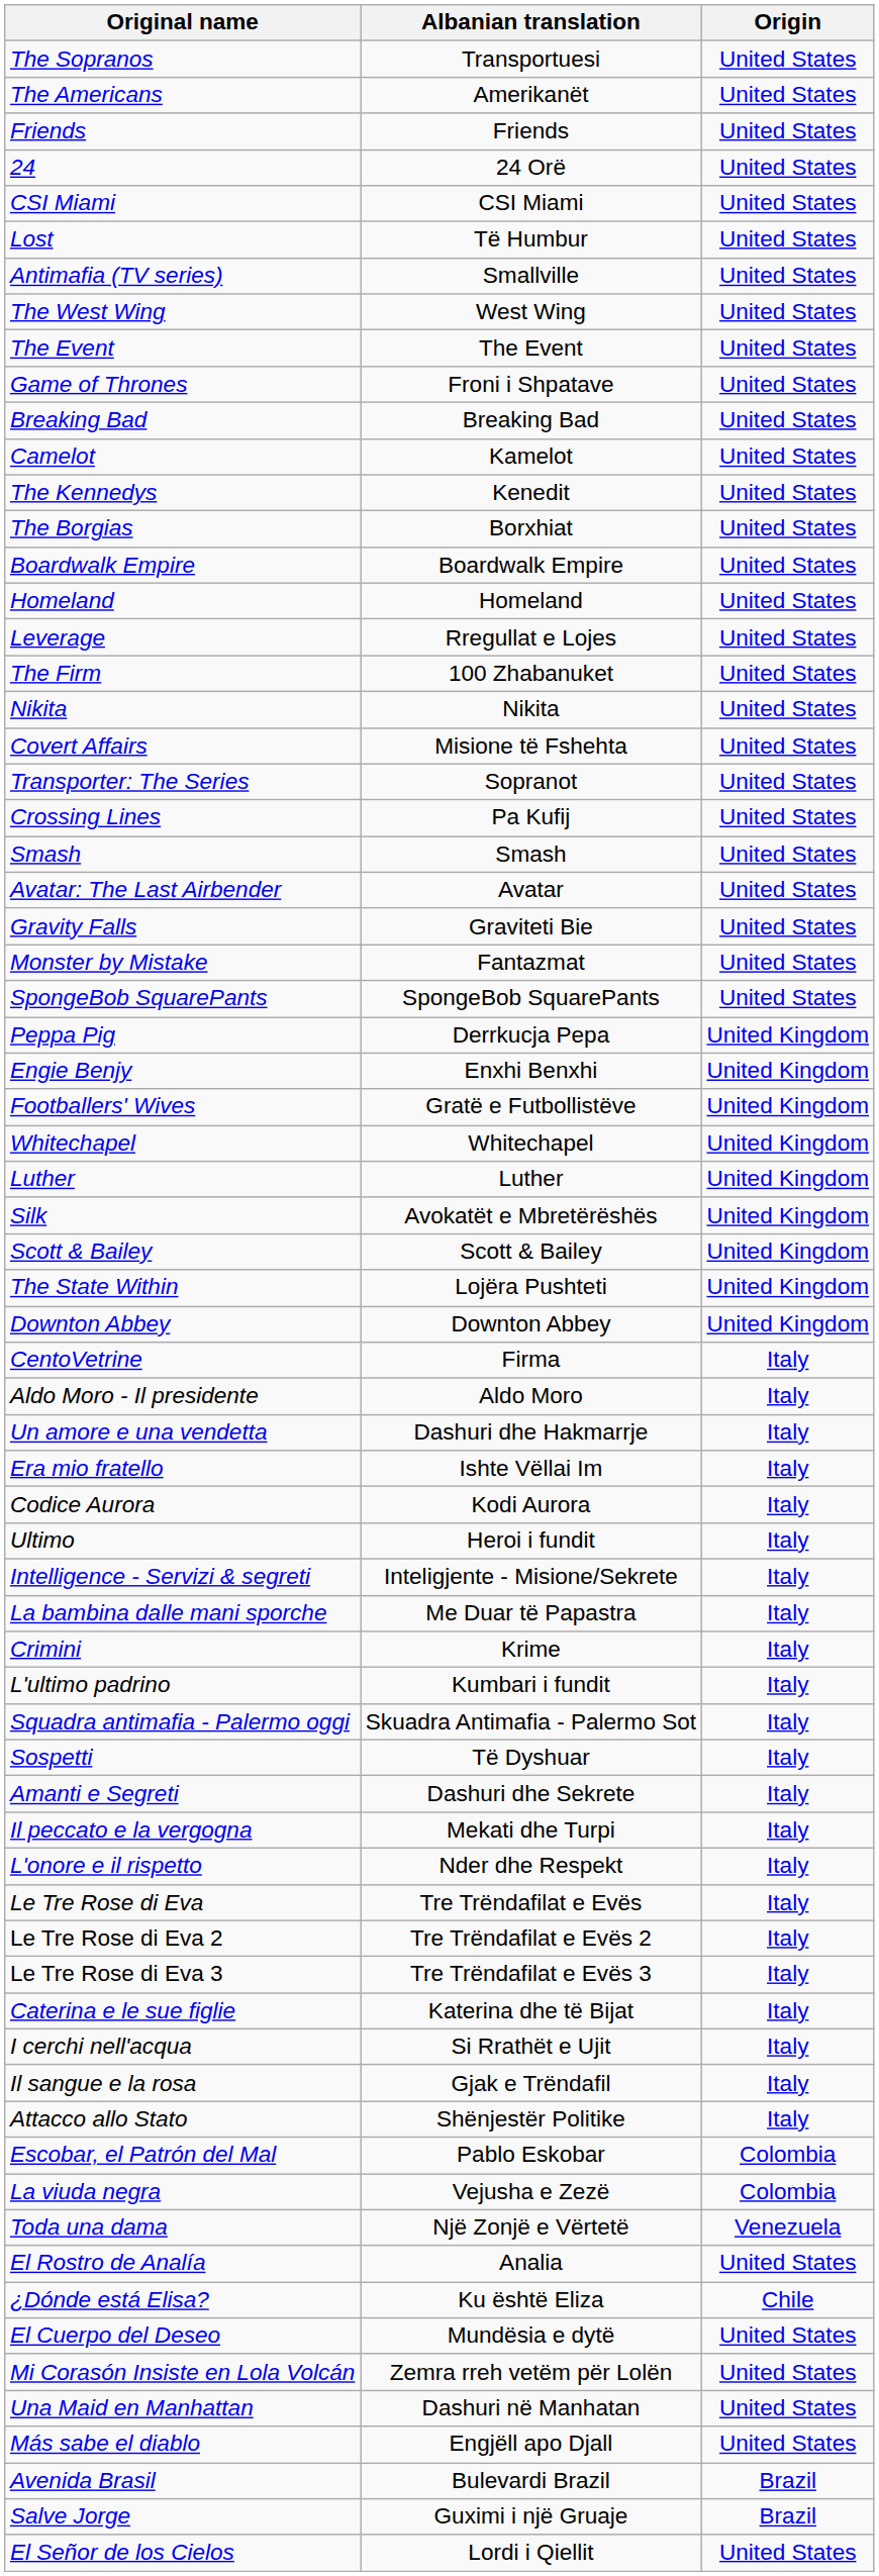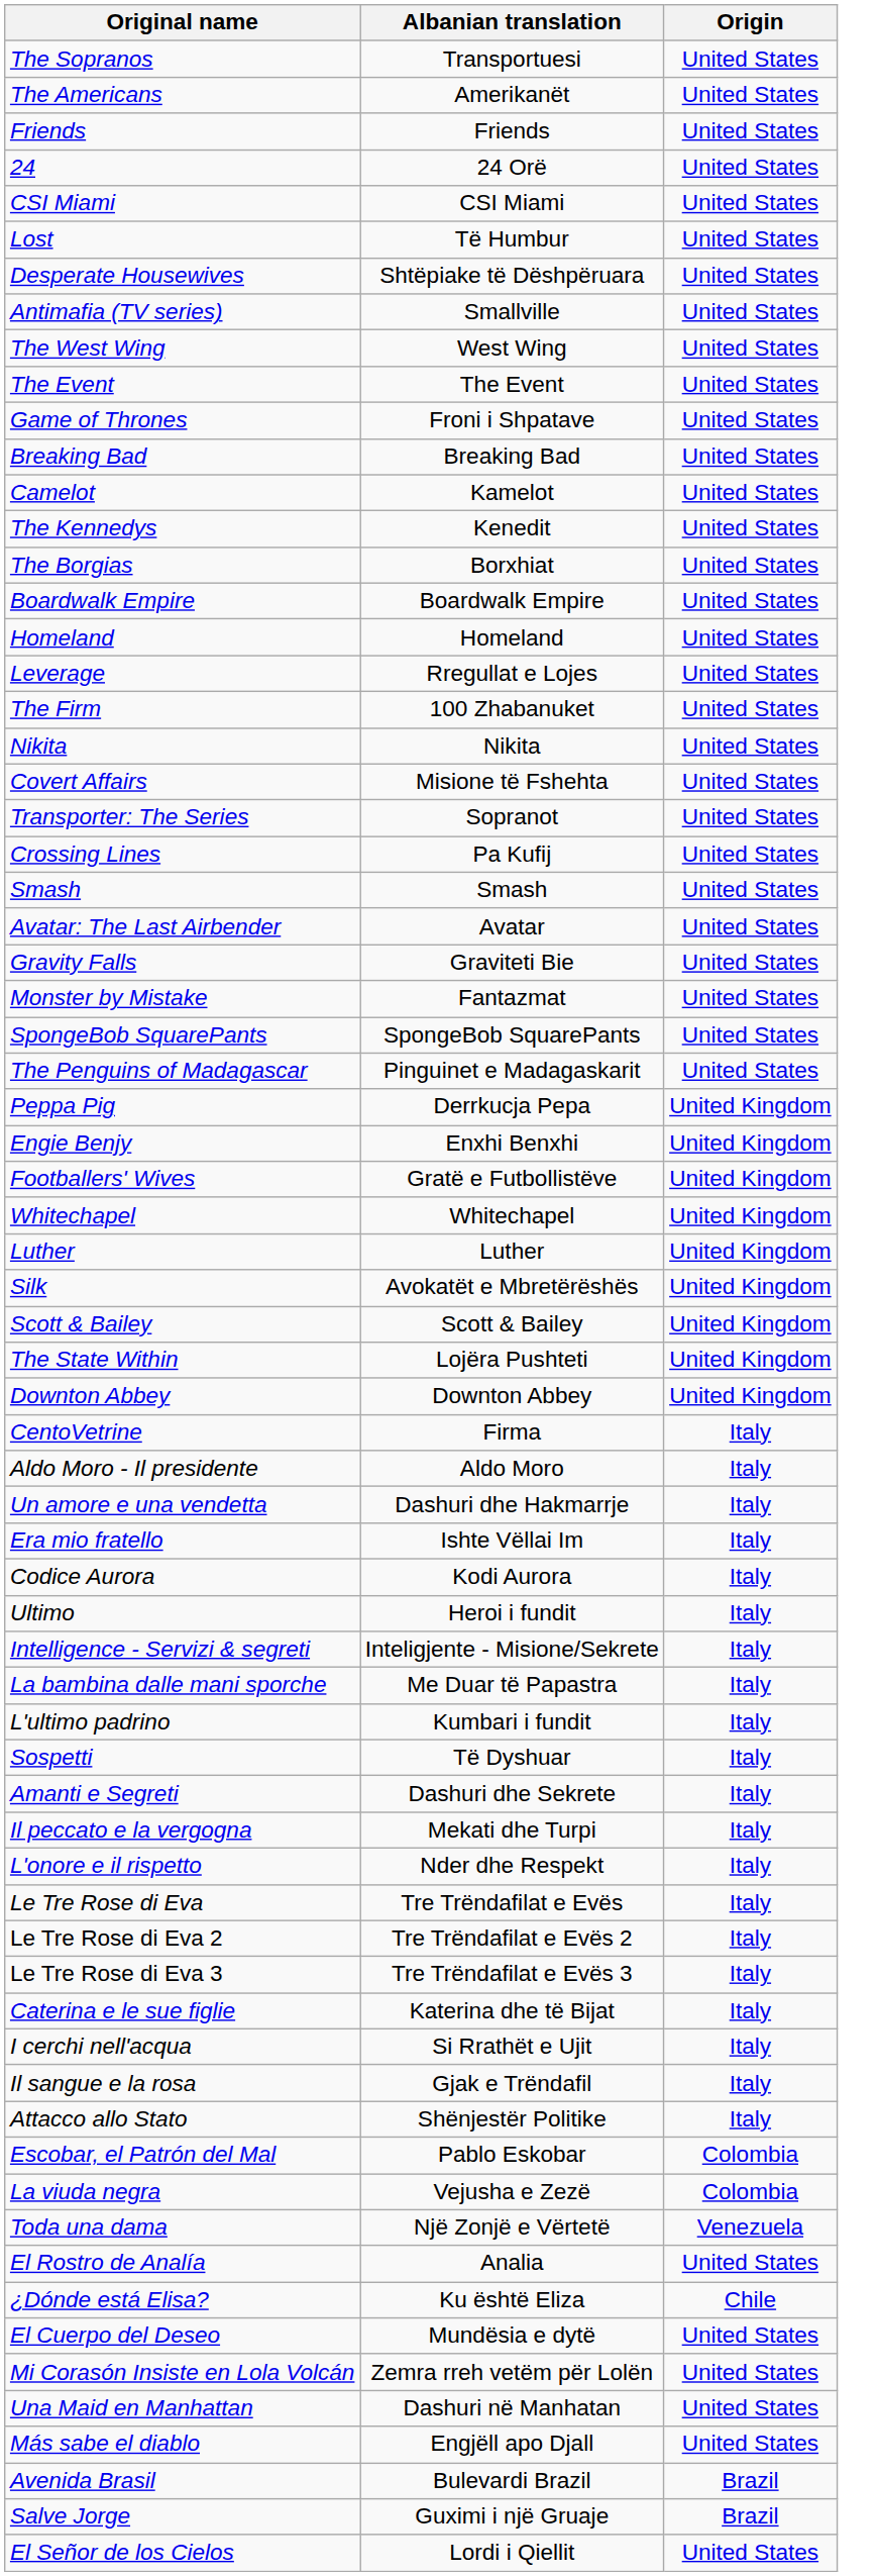 <table class="wikitable">
 <tr>
 <th>Original name</th>
 <th>Albanian translation</th>
 <th>Origin</th>
 </tr>
 <tr>
 <td><em><a href='#'>The Sopranos</a></em></td>
 <td align=center>Transportuesi</td>
 <td align=center><a href='#'>United States</a></td>
 </tr>
 <tr>
 <td><em><a href='#'>The Americans</a></em></td>
 <td align=center>Amerikanët</td>
 <td align=center><a href='#'>United States</a></td>
 </tr>
 <tr>
 <td><em><a href='#'>Friends</a></em></td>
 <td align=center>Friends</td>
 <td align=center><a href='#'>United States</a></td>
 </tr>
 <tr>
 <td><em><a href='#'>24</a></em></td>
 <td align=center>24 Orë</td>
 <td align=center><a href='#'>United States</a></td>
 </tr>
 <tr>
 <td><em><a href='#'>CSI Miami</a></em></td>
 <td align=center>CSI Miami</td>
 <td align=center><a href='#'>United States</a></td>
 </tr>
 <tr>
 <td><em><a href='#'>Lost</a></em></td>
 <td align=center>Të Humbur</td>
+<td align=center><a href='#'>United States</a></td>
+</tr>
+<tr>
+<td><em><a href='#'>Desperate Housewives</a></em></td>
+<td align=center>Shtëpiake të Dëshpëruara</td>
 <td align=center><a href='#'>United States</a></td>
 </tr>
 <tr>
 <td><em><a href='#'>Antimafia (TV series)</a></em></td>
 <td align=center>Smallville</td>
 <td align=center><a href='#'>United States</a></td>
 </tr>
 <tr>
 <td><em><a href='#'>The West Wing</a></em></td>
 <td align=center>West Wing</td>
 <td align=center><a href='#'>United States</a></td>
 </tr>
 <tr>
 <td><em><a href='#'>The Event</a></em></td>
 <td align=center>The Event</td>
 <td align=center><a href='#'>United States</a></td>
 </tr>
 <tr>
 <td><em><a href='#'>Game of Thrones</a></em></td>
 <td align=center>Froni i Shpatave</td>
 <td align=center><a href='#'>United States</a></td>
 </tr>
 <tr>
 <td><em><a href='#'>Breaking Bad</a></em></td>
 <td align=center>Breaking Bad</td>
 <td align=center><a href='#'>United States</a></td>
 </tr>
 <tr>
 <td><em><a href='#'>Camelot</a></em></td>
 <td align=center>Kamelot</td>
 <td align=center><a href='#'>United States</a></td>
 </tr>
 <tr>
 <td><em><a href='#'>The Kennedys</a></em></td>
 <td align=center>Kenedit</td>
 <td align=center><a href='#'>United States</a></td>
 </tr>
 <tr>
 <td><em><a href='#'>The Borgias</a></em></td>
 <td align=center>Borxhiat</td>
 <td align=center><a href='#'>United States</a></td>
 </tr>
 <tr>
 <td><em><a href='#'>Boardwalk Empire</a></em></td>
 <td align=center>Boardwalk Empire</td>
 <td align=center><a href='#'>United States</a></td>
 </tr>
 <tr>
 <td><em><a href='#'>Homeland</a></em></td>
 <td align=center>Homeland</td>
 <td align=center><a href='#'>United States</a></td>
 </tr>
 <tr>
 <td><em><a href='#'>Leverage</a></em></td>
 <td align=center>Rregullat e Lojes</td>
 <td align=center><a href='#'>United States</a></td>
 </tr>
 <tr>
 <td><em><a href='#'>The Firm</a></em></td>
 <td align=center>100 Zhabanuket</td>
 <td align=center><a href='#'>United States</a></td>
 </tr>
 <tr>
 <td><em><a href='#'>Nikita</a></em></td>
 <td align=center>Nikita</td>
 <td align=center><a href='#'>United States</a></td>
 </tr>
 <tr>
 <td><em><a href='#'>Covert Affairs</a></em></td>
 <td align=center>Misione të Fshehta</td>
 <td align=center><a href='#'>United States</a></td>
 </tr>
 <tr>
 <td><em><a href='#'>Transporter: The Series</a></em></td>
 <td align=center>Sopranot</td>
 <td align=center><a href='#'>United States</a></td>
 </tr>
 <tr>
 <td><em><a href='#'>Crossing Lines</a></em></td>
 <td align=center>Pa Kufij</td>
 <td align=center><a href='#'>United States</a></td>
 </tr>
 <tr>
 <td><em><a href='#'>Smash</a></em></td>
 <td align=center>Smash</td>
 <td align=center><a href='#'>United States</a></td>
 </tr>
 <tr>
 <td><em><a href='#'>Avatar: The Last Airbender</a></em></td>
 <td align=center>Avatar</td>
 <td align=center><a href='#'>United States</a></td>
 </tr>
 <tr>
 <td><em><a href='#'>Gravity Falls</a></em></td>
 <td align=center>Graviteti Bie</td>
 <td align=center><a href='#'>United States</a></td>
 </tr>
 <tr>
 <td><em><a href='#'>Monster by Mistake</a></em></td>
 <td align=center>Fantazmat</td>
 <td align=center><a href='#'>United States</a></td>
 </tr>
 <tr>
 <td><em><a href='#'>SpongeBob SquarePants</a></em></td>
 <td align=center>SpongeBob SquarePants</td>
 <td align=center><a href='#'>United States</a></td>
 </tr>
 <tr>
+<td><em><a href='#'>The Penguins of Madagascar</a></em></td>
+<td align=center>Pinguinet e Madagaskarit</td>
+<td align=center><a href='#'>United States</a></td>
+</tr>
+<tr>
 <td><em><a href='#'>Peppa Pig</a></em></td>
 <td align=center>Derrkucja Pepa</td>
 <td align=center><a href='#'>United Kingdom</a></td>
 </tr>
 <tr>
 <td><em><a href='#'>Engie Benjy</a></em></td>
 <td align=center>Enxhi Benxhi</td>
 <td align=center><a href='#'>United Kingdom</a></td>
 </tr>
 <tr>
 <td><em><a href='#'>Footballers' Wives</a></em></td>
 <td align=center>Gratë e Futbollistëve</td>
 <td align=center><a href='#'>United Kingdom</a></td>
 </tr>
 <tr>
 <td><em><a href='#'>Whitechapel</a></em></td>
 <td align=center>Whitechapel</td>
 <td align=center><a href='#'>United Kingdom</a></td>
 </tr>
 <tr>
 <td><em><a href='#'>Luther</a></em></td>
 <td align=center>Luther</td>
 <td align=center><a href='#'>United Kingdom</a></td>
 </tr>
 <tr>
 <td><em><a href='#'>Silk</a></em></td>
 <td align=center>Avokatët e Mbretërëshës</td>
 <td align=center><a href='#'>United Kingdom</a></td>
 </tr>
 <tr>
 <td><em><a href='#'>Scott & Bailey</a></em></td>
 <td align=center>Scott & Bailey</td>
 <td align=center><a href='#'>United Kingdom</a></td>
 </tr>
 <tr>
 <td><em><a href='#'>The State Within</a></em></td>
 <td align=center>Lojëra Pushteti</td>
 <td align=center><a href='#'>United Kingdom</a></td>
 </tr>
 <tr>
 <td><em><a href='#'>Downton Abbey</a></em></td>
 <td align=center>Downton Abbey</td>
 <td align=center><a href='#'>United Kingdom</a></td>
 </tr>
 <tr>
 <td><em><a href='#'>CentoVetrine</a></em></td>
 <td align=center>Firma</td>
 <td align="center"><a href='#'>Italy</a></td>
 </tr>
 <tr>
 <td><em>Aldo Moro - Il presidente</em></td>
 <td align=center>Aldo Moro</td>
 <td align=center><a href='#'>Italy</a></td>
 </tr>
 <tr>
 <td><em><a href='#'>Un amore e una vendetta</a></em></td>
 <td align=center>Dashuri dhe Hakmarrje</td>
 <td align=center><a href='#'>Italy</a></td>
 </tr>
 <tr>
 <td><em><a href='#'>Era mio fratello</a></em></td>
 <td align=center>Ishte Vëllai Im</td>
 <td align=center><a href='#'>Italy</a></td>
 </tr>
 <tr>
 <td><em>Codice Aurora</em></td>
 <td align=center>Kodi Aurora</td>
 <td align=center><a href='#'>Italy</a></td>
 </tr>
 <tr>
 <td><em>Ultimo</em></td>
 <td align=center>Heroi i fundit</td>
 <td align=center><a href='#'>Italy</a></td>
 </tr>
 <tr>
 <td><em><a href='#'>Intelligence - Servizi & segreti</a></em></td>
 <td align=center>Inteligjente - Misione/Sekrete</td>
 <td align=center><a href='#'>Italy</a></td>
 </tr>
 <tr>
 <td><em><a href='#'>La bambina dalle mani sporche</a></em></td>
 <td align=center>Me Duar të Papastra</td>
 <td align=center><a href='#'>Italy</a></td>
 </tr>
 <tr>
-<td><em><a href='#'>Crimini</a></em></td>
-<td align=center>Krime</td>
-<td align=center><a href='#'>Italy</a></td>
-</tr>
-<tr>
 <td><em>L'ultimo padrino</em></td>
 <td align=center>Kumbari i fundit</td>
-<td align=center><a href='#'>Italy</a></td>
-</tr>
-<tr>
-<td><em><a href='#'>Squadra antimafia - Palermo oggi</a></em></td>
-<td align=center>Skuadra Antimafia - Palermo Sot</td>
 <td align=center><a href='#'>Italy</a></td>
 </tr>
 <tr>
 <td><em><a href='#'>Sospetti</a></em></td>
 <td align=center>Të Dyshuar</td>
 <td align=center><a href='#'>Italy</a></td>
 </tr>
 <tr>
 <td><em><a href='#'>Amanti e Segreti</a></em></td>
 <td align=center>Dashuri dhe Sekrete</td>
 <td align=center><a href='#'>Italy</a></td>
 </tr>
 <tr>
 <td><em><a href='#'>Il peccato e la vergogna</a></em></td>
 <td align=center>Mekati dhe Turpi</td>
 <td align=center><a href='#'>Italy</a></td>
 </tr>
 <tr>
 <td><em><a href='#'>L'onore e il rispetto</a></em></td>
 <td align=center>Nder dhe Respekt</td>
 <td align=center><a href='#'>Italy</a></td>
 </tr>
 <tr>
 <td><em>Le Tre Rose di Eva</em></td>
 <td align=center>Tre Trëndafilat e Evës</td>
 <td align=center><a href='#'>Italy</a></td>
 </tr>
 <tr>
 <td>Le Tre Rose di Eva 2</td>
 <td align=center>Tre Trëndafilat e Evës 2</td>
 <td align=center><a href='#'>Italy</a></td>
 </tr>
 <tr>
 <td>Le Tre Rose di Eva 3</td>
 <td align=center>Tre Trëndafilat e Evës 3</td>
 <td align=center><a href='#'>Italy</a></td>
 </tr>
 <tr>
 <td><em><a href='#'>Caterina e le sue figlie</a></em></td>
 <td align=center>Katerina dhe të Bijat</td>
 <td align=center><a href='#'>Italy</a></td>
 </tr>
 <tr>
 <td><em>I cerchi nell'acqua</em></td>
 <td align=center>Si Rrathët e Ujit</td>
 <td align=center><a href='#'>Italy</a></td>
 </tr>
 <tr>
 <td><em>Il sangue e la rosa</em></td>
 <td align=center>Gjak e Trëndafil</td>
 <td align=center><a href='#'>Italy</a></td>
 </tr>
 <tr>
 <td><em>Attacco allo Stato</em></td>
 <td align=center>Shënjestër Politike</td>
 <td align=center><a href='#'>Italy</a></td>
 </tr>
 <tr>
 <td><em><a href='#'>Escobar, el Patrón del Mal</a></em></td>
 <td align=center>Pablo Eskobar</td>
 <td align=center><a href='#'>Colombia</a></td>
 </tr>
 <tr>
 <td><em><a href='#'>La viuda negra</a></em></td>
 <td align=center>Vejusha e Zezë</td>
 <td align=center><a href='#'>Colombia</a></td>
 </tr>
 <tr>
 <td><em><a href='#'>Toda una dama</a></em></td>
 <td align=center>Një Zonjë e Vërtetë</td>
 <td align=center><a href='#'>Venezuela</a></td>
 </tr>
 <tr>
 <td><em><a href='#'>El Rostro de Analía</a></em></td>
 <td align=center>Analia</td>
 <td align=center><a href='#'>United States</a></td>
 </tr>
 <tr>
 <td><em><a href='#'>¿Dónde está Elisa?</a></em></td>
 <td align=center>Ku është Eliza</td>
 <td align=center><a href='#'>Chile</a></td>
 </tr>
 <tr>
 <td><em><a href='#'>El Cuerpo del Deseo</a></em></td>
 <td align=center>Mundësia e dytë</td>
 <td align=center><a href='#'>United States</a></td>
 </tr>
 <tr>
 <td><em><a href='#'>Mi Corasón Insiste en Lola Volcán</a></em></td>
 <td align=center>Zemra rreh vetëm për Lolën</td>
 <td align=center><a href='#'>United States</a></td>
 </tr>
 <tr>
 <td><em><a href='#'>Una Maid en Manhattan</a></em></td>
 <td align=center>Dashuri në Manhatan</td>
 <td align=center><a href='#'>United States</a></td>
 </tr>
 <tr>
 <td><em><a href='#'>Más sabe el diablo</a></em></td>
 <td align=center>Engjëll apo Djall</td>
 <td align=center><a href='#'>United States</a></td>
 </tr>
 <tr>
 <td><em><a href='#'>Avenida Brasil</a></em></td>
 <td align=center>Bulevardi Brazil</td>
 <td align=center><a href='#'>Brazil</a></td>
 </tr>
 <tr>
 <td><em><a href='#'>Salve Jorge</a></em></td>
 <td align=center>Guximi i një Gruaje</td>
 <td align=center><a href='#'>Brazil</a></td>
 </tr>
 <tr>
 <td><em><a href='#'>El Señor de los Cielos</a></em></td>
 <td align=center>Lordi i Qiellit</td>
 <td align=center><a href='#'>United States</a></td>
 </tr>
 </table>
